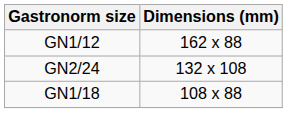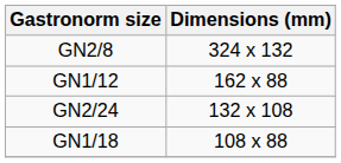 <table class="wikitable sortable" style=text-align:center;>
 <tr>
 <th>Gastronorm size</th>
 <th>Dimensions (mm)</th>
+</tr>
+<tr>
+<td>GN2/8</td>
+<td>324 x 132</td>
 </tr>
 <tr>
 <td>GN1/12</td>
 <td>162 x 88</td>
 </tr>
 <tr>
 <td>GN2/24</td>
 <td>132 x 108</td>
 </tr>
 <tr>
 <td>GN1/18</td>
 <td>108 x 88</td>
 </tr>
 <tr>
 </tr>
 </table>
